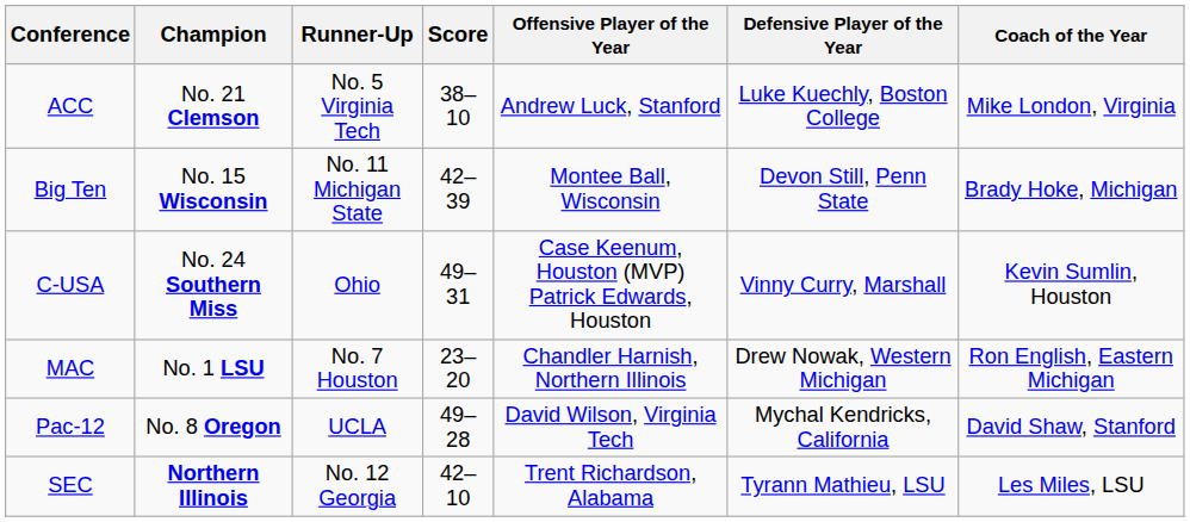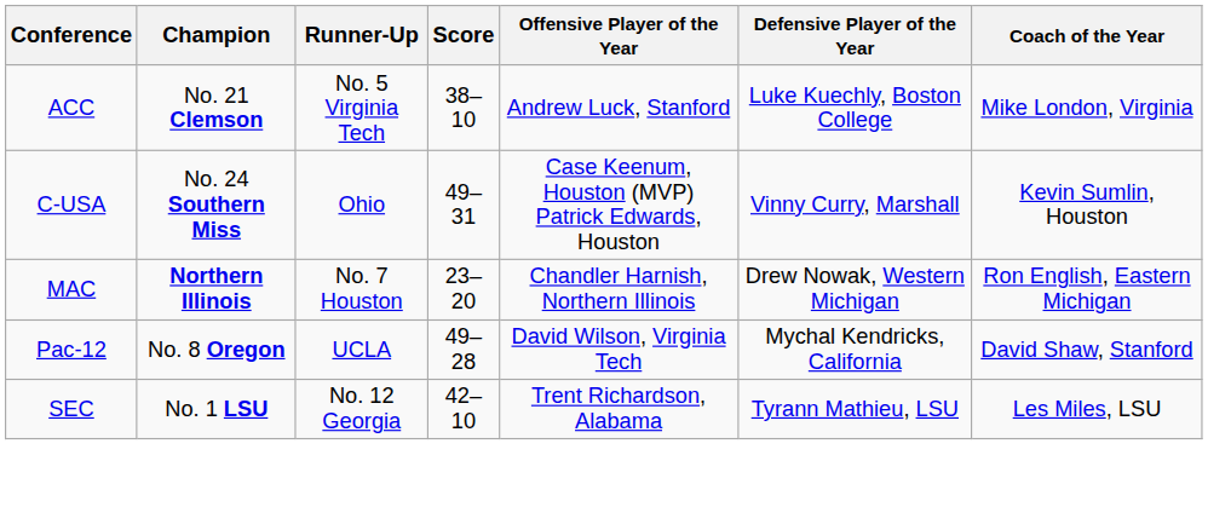 <table class="wikitable" style="text-align:center;">
 <tr>
 <th style="width:50px">Conference</th>
 <th style="width:120px">Champion</th>
 <th style="width:100px">Runner-Up</th>
 <th style="width:60">Score</th>
 <th style="width:200px"><small>Offensive Player of the Year</small></th>
 <th style="width:200px"><small>Defensive Player of the Year</small></th>
 <th style="width:200px"><small>Coach of the Year</small></th>
 </tr>
 <tr>
 <td><a href='#'>ACC</a></td>
 <td>No. 21 <a href='#'><strong>Clemson</strong></a></td>
 <td>No. 5 <a href='#'>Virginia Tech</a></td>
 <td>38–10</td>
 <td><a href='#'>Andrew Luck</a>, <a href='#'>Stanford</a></td>
 <td><a href='#'>Luke Kuechly</a>, <a href='#'>Boston College</a></td>
 <td><a href='#'>Mike London</a>, <a href='#'>Virginia</a></td>
 </tr>
 <tr>
-<td><a href='#'>Big Ten</a></td>
-<td>No. 15 <a href='#'><strong>Wisconsin</strong></a></td>
-<td>No. 11 <a href='#'>Michigan State</a></td>
-<td>42–39</td>
-<td><a href='#'>Montee Ball</a>, <a href='#'>Wisconsin</a></td>
-<td><a href='#'>Devon Still</a>, <a href='#'>Penn State</a></td>
-<td><a href='#'>Brady Hoke</a>, <a href='#'>Michigan</a></td>
-</tr>
-<tr>
 <td><a href='#'>C-USA</a></td>
 <td>No. 24 <a href='#'><strong>Southern Miss</strong></a></td>
 <td><a href='#'>Ohio</a></td>
 <td>49–31</td>
 <td><a href='#'>Case Keenum</a>, <a href='#'>Houston</a> (MVP)<br><a href='#'>Patrick Edwards</a>, Houston</td>
 <td><a href='#'>Vinny Curry</a>, <a href='#'>Marshall</a></td>
 <td><a href='#'>Kevin Sumlin</a>, Houston</td>
 </tr>
 <tr>
 <td><a href='#'>MAC</a></td>
-<td>No. 1 <a href='#'><strong>LSU</strong></a></td>
+<td><a href='#'><strong>Northern Illinois</strong></a></td>
 <td>No. 7 <a href='#'>Houston</a></td>
 <td>23–20</td>
 <td><a href='#'>Chandler Harnish</a>, <a href='#'>Northern Illinois</a></td>
 <td>Drew Nowak, <a href='#'>Western Michigan</a></td>
 <td><a href='#'>Ron English</a>, <a href='#'>Eastern Michigan</a></td>
 </tr>
 <tr>
 <td><a href='#'>Pac-12</a></td>
 <td>No. 8 <a href='#'><strong>Oregon</strong></a></td>
 <td><a href='#'>UCLA</a></td>
 <td>49–28</td>
 <td><a href='#'>David Wilson</a>, <a href='#'>Virginia Tech</a></td>
 <td>Mychal Kendricks, <a href='#'>California</a></td>
 <td><a href='#'>David Shaw</a>, <a href='#'>Stanford</a></td>
 </tr>
 <tr>
 <td><a href='#'>SEC</a></td>
-<td><a href='#'><strong>Northern Illinois</strong></a></td>
+<td>No. 1 <a href='#'><strong>LSU</strong></a></td>
 <td>No. 12 <a href='#'>Georgia</a></td>
 <td>42–10</td>
 <td><a href='#'>Trent Richardson</a>, <a href='#'>Alabama</a></td>
 <td><a href='#'>Tyrann Mathieu</a>, <a href='#'>LSU</a></td>
 <td><a href='#'>Les Miles</a>, LSU</td>
 </tr>
 </table>
